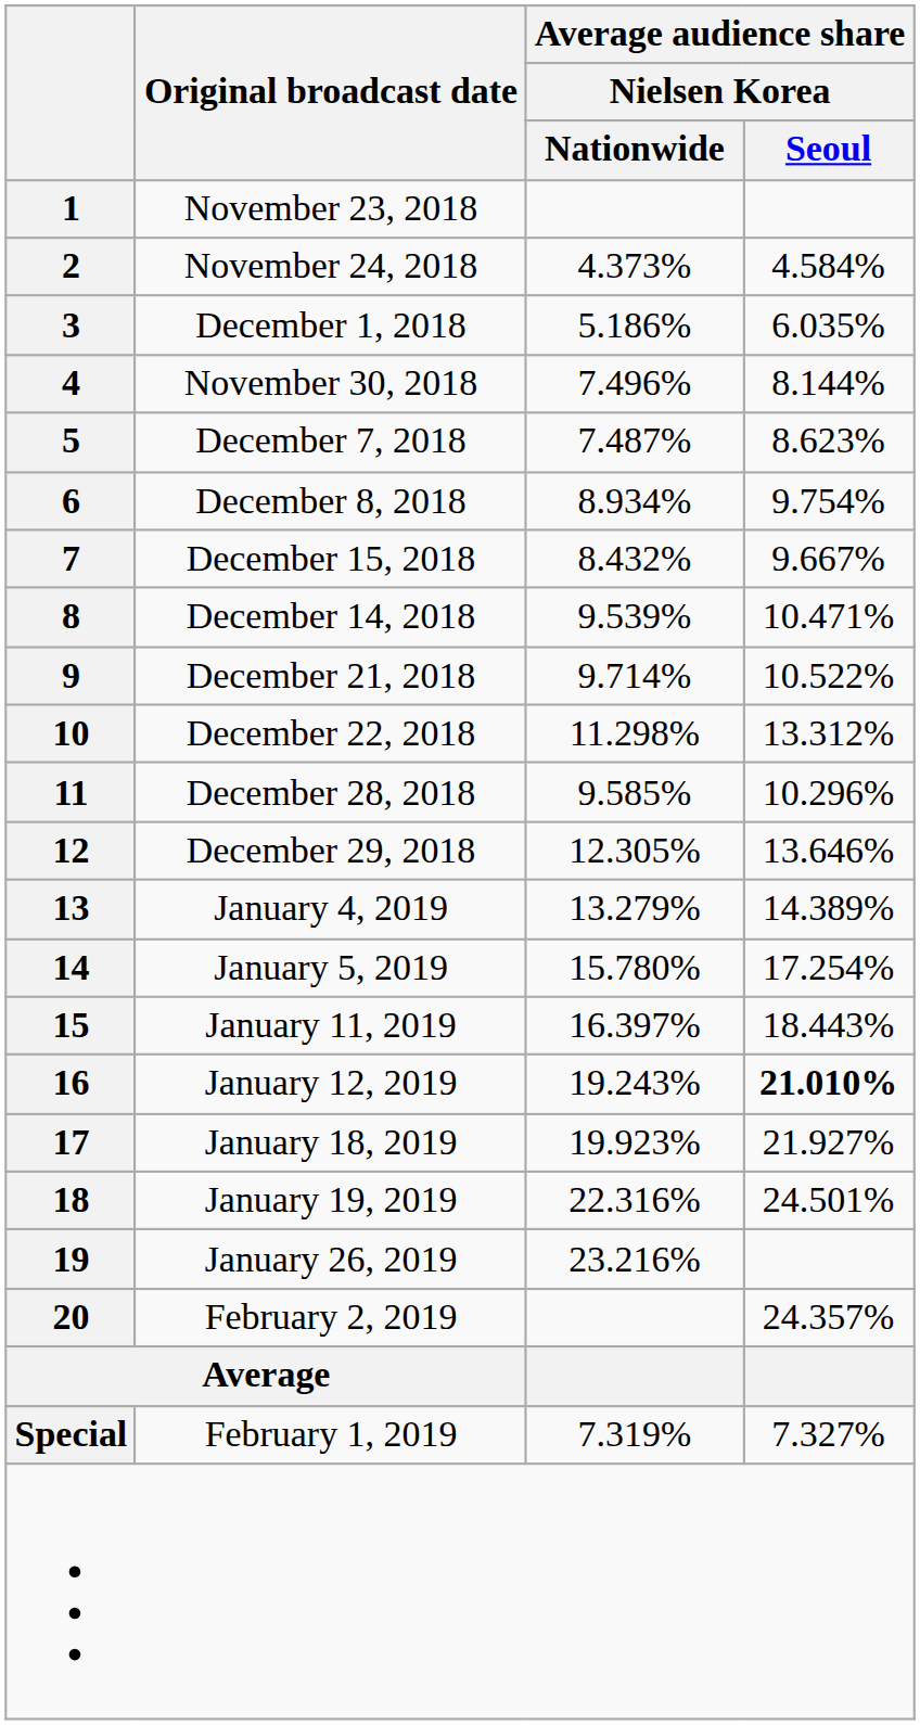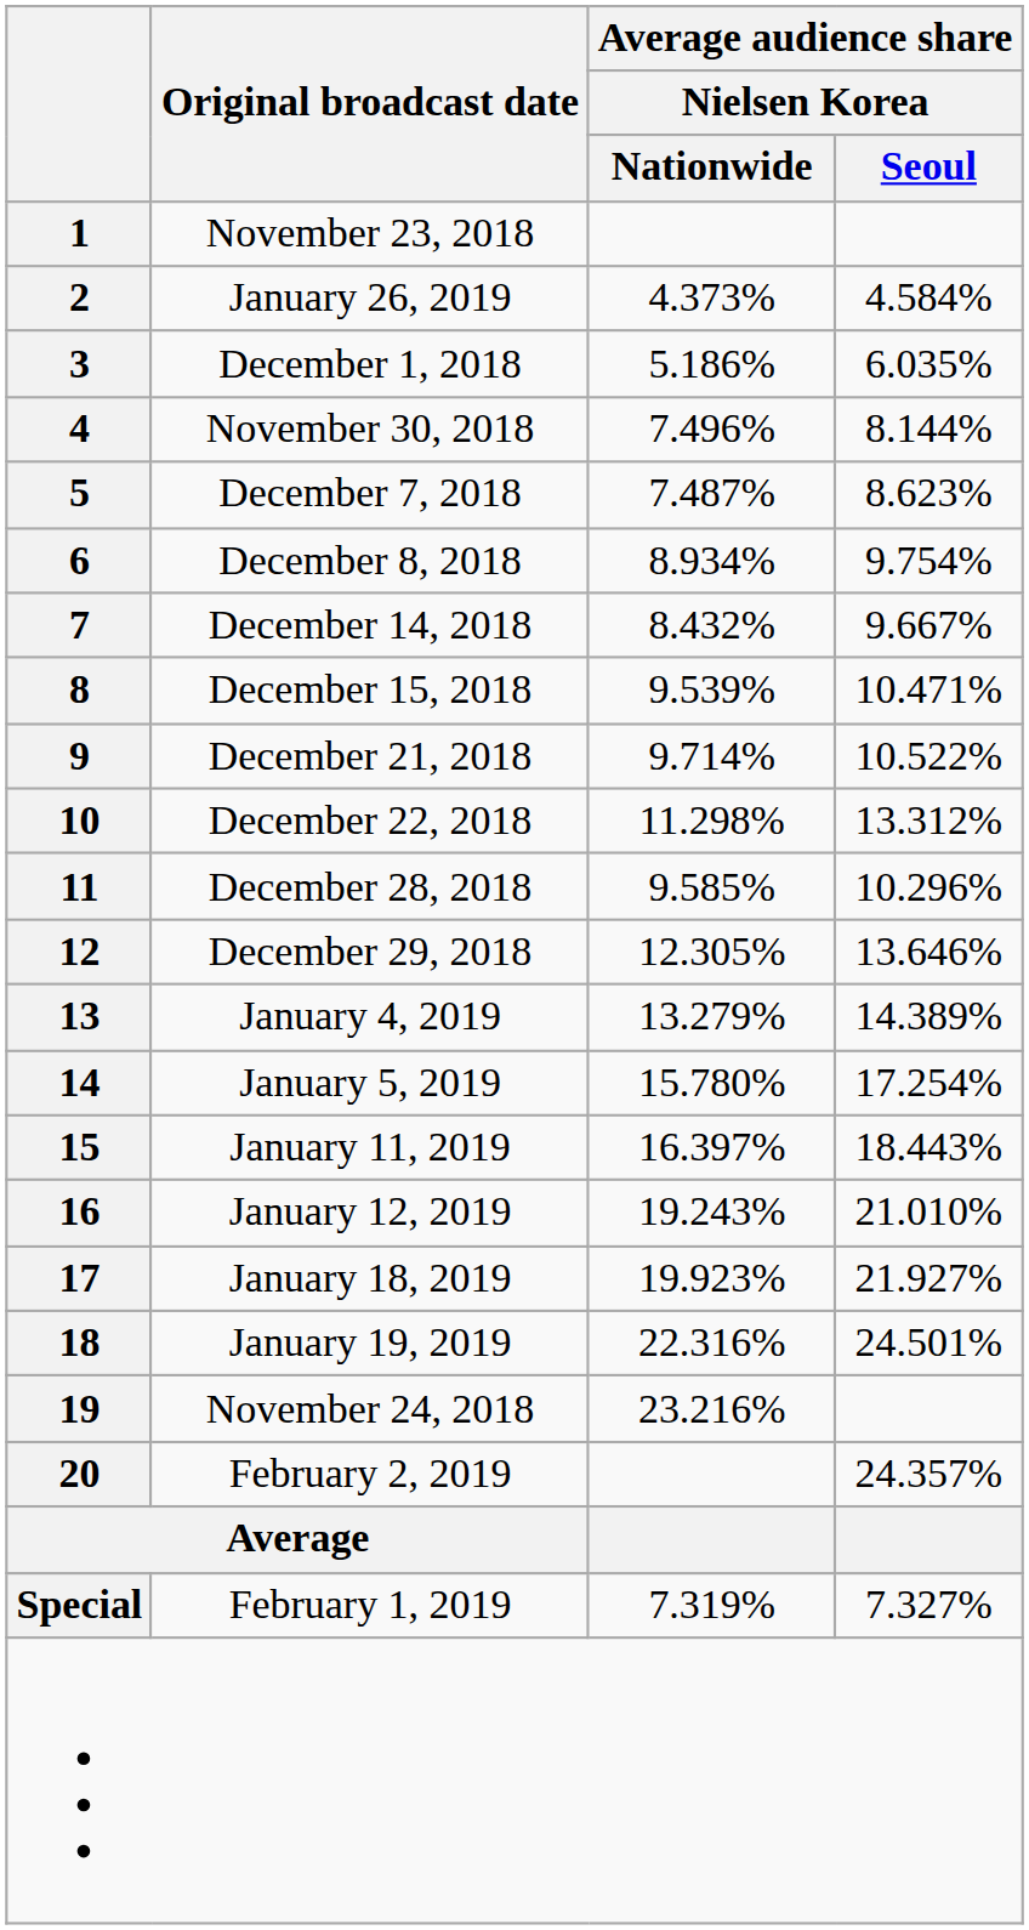 <table class="wikitable" style="text-align:center;max-width:470px; margin-left: auto; margin-right: auto; border: none">
 <tr>
 </tr>
 <tr>
 <th rowspan="3"></th>
 <th rowspan="3">Original broadcast date</th>
 <th colspan="2">Average audience share</th>
 </tr>
 <tr>
 <th colspan="2">Nielsen Korea</th>
 </tr>
 <tr>
 <th>Nationwide</th>
 <th><a href='#'>Seoul</a></th>
 </tr>
 <tr>
 <th>1</th>
 <td>November 23, 2018</td>
 <td><strong></strong> </td>
 <td><strong></strong> </td>
 </tr>
 <tr>
 <th>2</th>
-<td>November 24, 2018</td>
+<td>January 26, 2019</td>
 <td>4.373% </td>
 <td>4.584% </td>
 </tr>
 <tr>
 <th>3</th>
 <td>December 1, 2018</td>
 <td>5.186% </td>
 <td>6.035% </td>
 </tr>
 <tr>
 <th>4</th>
 <td>November 30, 2018</td>
 <td>7.496% </td>
 <td>8.144% </td>
 </tr>
 <tr>
 <th>5</th>
 <td>December 7, 2018</td>
 <td>7.487% </td>
 <td>8.623% </td>
 </tr>
 <tr>
 <th>6</th>
 <td>December 8, 2018</td>
 <td>8.934% </td>
 <td>9.754% </td>
 </tr>
 <tr>
 <th>7</th>
-<td>December 15, 2018</td>
+<td>December 14, 2018</td>
 <td>8.432% </td>
 <td>9.667% </td>
 </tr>
 <tr>
 <th>8</th>
-<td>December 14, 2018</td>
+<td>December 15, 2018</td>
 <td>9.539% </td>
 <td>10.471% </td>
 </tr>
 <tr>
 <th>9</th>
 <td>December 21, 2018</td>
 <td>9.714% </td>
 <td>10.522% </td>
 </tr>
 <tr>
 <th>10</th>
 <td>December 22, 2018</td>
 <td>11.298% </td>
 <td>13.312% </td>
 </tr>
 <tr>
 <th>11</th>
 <td>December 28, 2018</td>
 <td>9.585% </td>
 <td>10.296% </td>
 </tr>
 <tr>
 <th>12</th>
 <td>December 29, 2018</td>
 <td>12.305% </td>
 <td>13.646% </td>
 </tr>
 <tr>
 <th>13</th>
 <td>January 4, 2019</td>
 <td>13.279% </td>
 <td>14.389% </td>
 </tr>
 <tr>
 <th>14</th>
 <td>January 5, 2019</td>
 <td>15.780% </td>
 <td>17.254% </td>
 </tr>
 <tr>
 <th>15</th>
 <td>January 11, 2019</td>
 <td>16.397% </td>
 <td>18.443% </td>
 </tr>
 <tr>
 <th>16</th>
 <td>January 12, 2019</td>
 <td>19.243% </td>
-<td><strong>21.010% </strong></td>
+<td>21.010% </td>
 </tr>
 <tr>
 <th>17</th>
 <td>January 18, 2019</td>
 <td>19.923% </td>
 <td>21.927% </td>
 </tr>
 <tr>
 <th>18</th>
 <td>January 19, 2019</td>
 <td>22.316% </td>
 <td>24.501% </td>
 </tr>
 <tr>
 <th>19</th>
-<td>January 26, 2019</td>
+<td>November 24, 2018</td>
 <td>23.216% </td>
 <td><strong></strong> </td>
 </tr>
 <tr>
 <th>20</th>
 <td>February 2, 2019</td>
 <td><strong></strong> </td>
 <td>24.357% </td>
 </tr>
 <tr>
 <th colspan="2">Average</th>
 <th></th>
 <th></th>
 </tr>
 <tr>
 <th>Special</th>
 <td>February 1, 2019</td>
 <td>7.319%</td>
 <td>7.327%</td>
 </tr>
 <tr>
 <td colspan="6"><br><ul><li></li><li></li><li></li></ul></td>
 </tr>
 </table>
